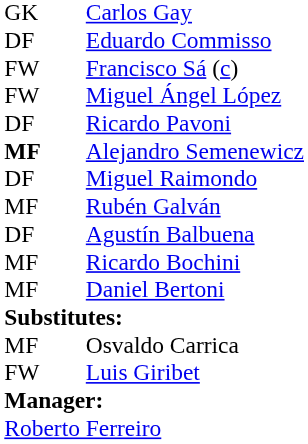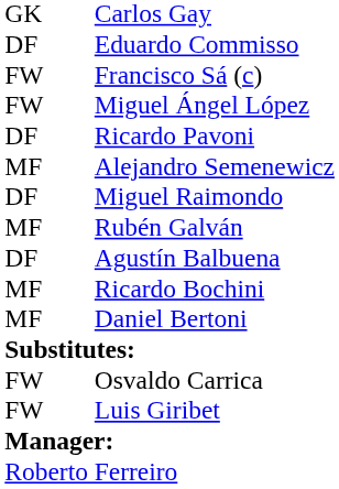 <table style="font-size:90%; margin:0.2em auto;" cellspacing="0" cellpadding="0">
 <tr>
 <th width="25"></th>
 <th width="25"></th>
 </tr>
 <tr>
 <td>GK</td>
 <td></td>
 <td> <a href='#'>Carlos Gay</a></td>
 </tr>
 <tr>
 <td>DF</td>
 <td></td>
 <td> <a href='#'>Eduardo Commisso</a></td>
 </tr>
 <tr>
 <td>FW</td>
 <td></td>
 <td> <a href='#'>Francisco Sá</a> (<a href='#'>c</a>)</td>
 </tr>
 <tr>
 <td>FW</td>
 <td></td>
 <td> <a href='#'>Miguel Ángel López</a></td>
 </tr>
 <tr>
 <td>DF</td>
 <td></td>
 <td> <a href='#'>Ricardo Pavoni</a></td>
 </tr>
 <tr>
-<td><strong>MF</strong></td>
+<td>MF</td>
 <td></td>
 <td> <a href='#'>Alejandro Semenewicz</a></td>
 </tr>
 <tr>
 <td>DF</td>
 <td></td>
 <td> <a href='#'>Miguel Raimondo</a></td>
 </tr>
 <tr>
 <td>MF</td>
 <td></td>
 <td> <a href='#'>Rubén Galván</a></td>
 </tr>
 <tr>
 <td>DF</td>
 <td></td>
 <td> <a href='#'>Agustín Balbuena</a></td>
 <td></td>
 <td></td>
 </tr>
 <tr>
 <td>MF</td>
 <td></td>
 <td> <a href='#'>Ricardo Bochini</a></td>
 </tr>
 <tr>
 <td>MF</td>
 <td></td>
 <td> <a href='#'>Daniel Bertoni</a></td>
 <td></td>
 <td></td>
 </tr>
 <tr>
 <td colspan=3><strong>Substitutes:</strong></td>
 </tr>
 <tr>
-<td>MF</td>
+<td>FW</td>
 <td></td>
 <td> Osvaldo Carrica</td>
 <td></td>
 <td></td>
 </tr>
 <tr>
 <td>FW</td>
 <td></td>
 <td> <a href='#'>Luis Giribet</a></td>
 <td></td>
 <td></td>
 </tr>
 <tr>
 <td colspan=3><strong>Manager:</strong></td>
 </tr>
 <tr>
 <td colspan=4> <a href='#'>Roberto Ferreiro</a></td>
 </tr>
 </table>
